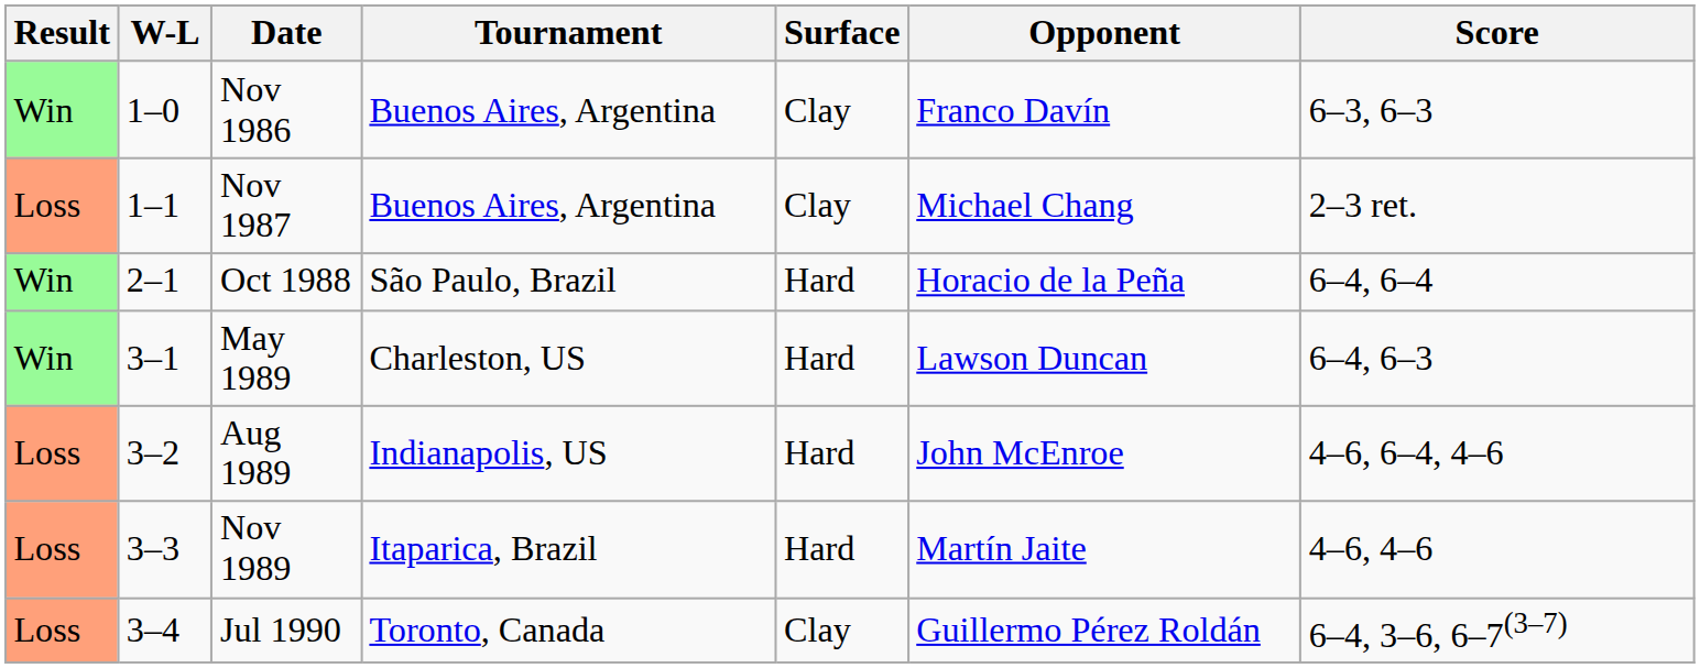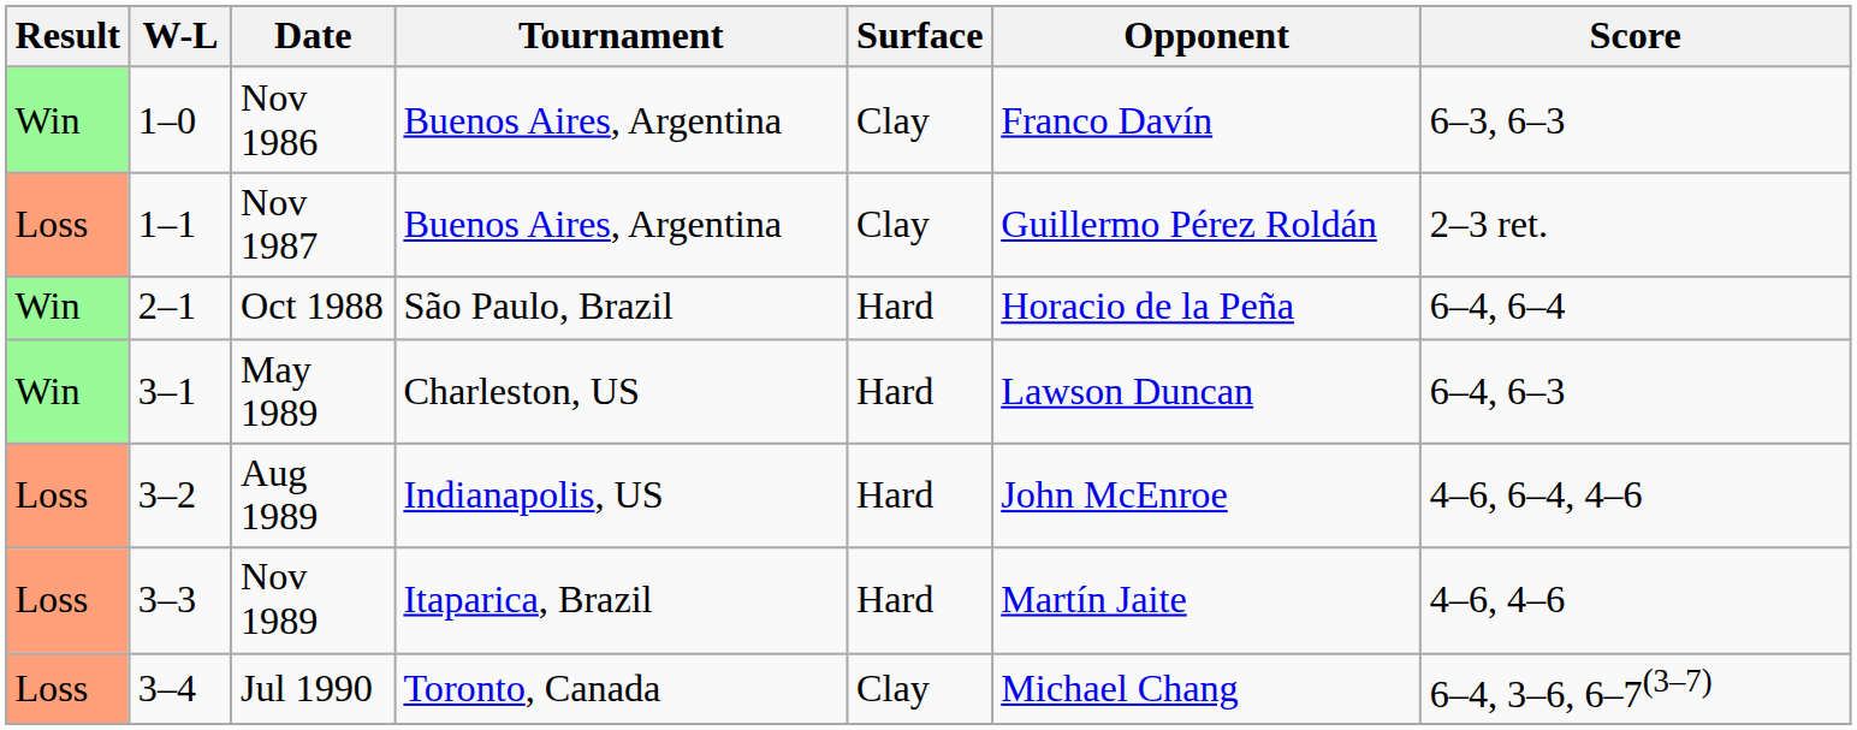 <table class="sortable wikitable">
 <tr>
 <th style="width:40px">Result</th>
 <th style="width:35px" class="unsortable">W-L</th>
 <th style="width:60px">Date</th>
 <th style="width:180px">Tournament</th>
 <th style="width:50px">Surface</th>
 <th style="width:170px">Opponent</th>
 <th style="width:170px" class="unsortable">Score</th>
 </tr>
 <tr>
 <td style="background:#98fb98;">Win</td>
 <td>1–0</td>
 <td>Nov 1986</td>
 <td><a href='#'>Buenos Aires</a>, Argentina</td>
 <td>Clay</td>
 <td> <a href='#'>Franco Davín</a></td>
 <td>6–3, 6–3</td>
 </tr>
 <tr>
 <td style="background:#ffa07a;">Loss</td>
 <td>1–1</td>
 <td>Nov 1987</td>
 <td><a href='#'>Buenos Aires</a>, Argentina</td>
 <td>Clay</td>
-<td>  <a href='#'>Michael Chang</a></td>
+<td> <a href='#'>Guillermo Pérez Roldán</a></td>
 <td>2–3 ret.</td>
 </tr>
 <tr>
 <td style="background:#98fb98;">Win</td>
 <td>2–1</td>
 <td>Oct 1988</td>
 <td>São Paulo, Brazil</td>
 <td>Hard</td>
 <td> <a href='#'>Horacio de la Peña</a></td>
 <td>6–4, 6–4</td>
 </tr>
 <tr>
 <td style="background:#98fb98;">Win</td>
 <td>3–1</td>
 <td>May 1989</td>
 <td>Charleston, US</td>
 <td>Hard</td>
 <td> <a href='#'>Lawson Duncan</a></td>
 <td>6–4, 6–3</td>
 </tr>
 <tr>
 <td style="background:#ffa07a;">Loss</td>
 <td>3–2</td>
 <td>Aug 1989</td>
 <td><a href='#'>Indianapolis</a>, US</td>
 <td>Hard</td>
 <td> <a href='#'>John McEnroe</a></td>
 <td>4–6, 6–4, 4–6</td>
 </tr>
 <tr>
 <td style="background:#ffa07a;">Loss</td>
 <td>3–3</td>
 <td>Nov 1989</td>
 <td><a href='#'>Itaparica</a>, Brazil</td>
 <td>Hard</td>
 <td> <a href='#'>Martín Jaite</a></td>
 <td>4–6, 4–6</td>
 </tr>
 <tr>
 <td style="background:#ffa07a;">Loss</td>
 <td>3–4</td>
 <td>Jul 1990</td>
 <td><a href='#'>Toronto</a>, Canada</td>
 <td>Clay</td>
-<td> <a href='#'>Guillermo Pérez Roldán</a></td>
+<td>  <a href='#'>Michael Chang</a></td>
 <td>6–4, 3–6, 6–7<sup>(3–7)</sup></td>
 </tr>
 </table>
